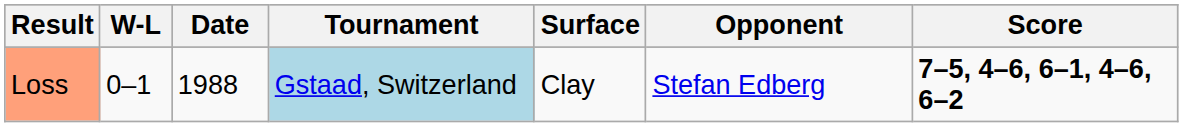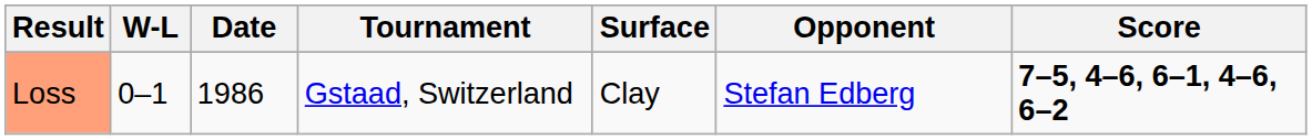 <table class="sortable wikitable">
 <tr>
 <th style="width:40px">Result</th>
 <th style="width:35px" class="unsortable">W-L</th>
 <th style="width:50px">Date</th>
 <th style="width:150px">Tournament</th>
 <th style="width:50px">Surface</th>
 <th style="width:150px">Opponent</th>
 <th style="width:150px" class="unsortable">Score</th>
 </tr>
 <tr>
 <td style="background:#ffa07a;">Loss</td>
 <td>0–1</td>
-<td>1988</td>
-<td style="background: lightblue;"><a href='#'>Gstaad</a>, Switzerland</td>
+<td>1986</td>
+<td><a href='#'>Gstaad</a>, Switzerland</td>
 <td>Clay</td>
 <td> <a href='#'>Stefan Edberg</a></td>
 <td><strong>7–5, 4–6, 6–1, 4–6, 6–2</strong></td>
 </tr>
 </table>
